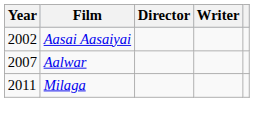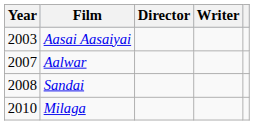 <table class="wikitable">
 <tr style="background:#B0C4DE;">
 <th>Year</th>
 <th>Film</th>
 <th>Director</th>
 <th>Writer</th>
 <th class="unsortable" ></th>
 </tr>
 <tr>
-<td>2002</td>
+<td>2003</td>
 <td><em><a href='#'>Aasai Aasaiyai</a></em></td>
 <td></td>
 <td></td>
 <td></td>
 </tr>
 <tr>
 <td>2007</td>
 <td><em><a href='#'>Aalwar</a></em></td>
 <td></td>
 <td></td>
 <td></td>
 </tr>
 <tr>
-<td>2011</td>
+<td>2008</td>
+<td><em><a href='#'>Sandai</a></em></td>
+<td></td>
+<td></td>
+<td></td>
+</tr>
+<tr>
+<td>2010</td>
 <td><em><a href='#'>Milaga</a></em></td>
 <td></td>
 <td></td>
 <td></td>
 </tr>
 </table>
